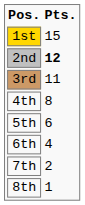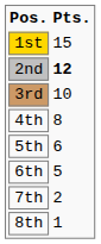 <table style=" background:#f9f9f9; border:1px solid gray;">
 <tr>
 <th style="width:25px;">Pos.</th>
 <th style="width:25px;">Pts.</th>
 </tr>
 <tr>
 <td style="text-align:center; background:gold; border:1px solid gray;">1st</td>
 <td>15</td>
 </tr>
 <tr>
 <td style="text-align:center; background:silver; border:1px solid gray;">2nd</td>
 <td><strong>12</strong></td>
 </tr>
 <tr>
 <td style="text-align:center; background:#c96; border:1px solid gray;">3rd</td>
-<td>11</td>
+<td>10</td>
 </tr>
 <tr>
 <td style="text-align:center; border:1px solid gray;">4th</td>
 <td>8</td>
 </tr>
 <tr>
 <td style="text-align:center; border:1px solid gray;">5th</td>
 <td>6</td>
 </tr>
 <tr>
 <td style="text-align:center; border:1px solid gray;">6th</td>
-<td>4</td>
+<td>5</td>
 </tr>
 <tr>
 <td style="text-align:center; border:1px solid gray;">7th</td>
 <td>2</td>
 </tr>
 <tr>
 <td style="text-align:center; border:1px solid gray;">8th</td>
 <td>1</td>
 </tr>
 </table>
